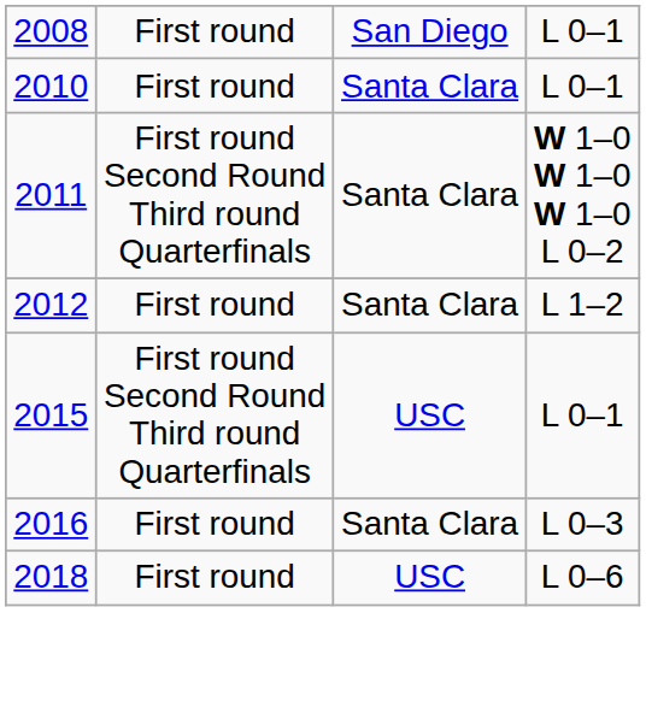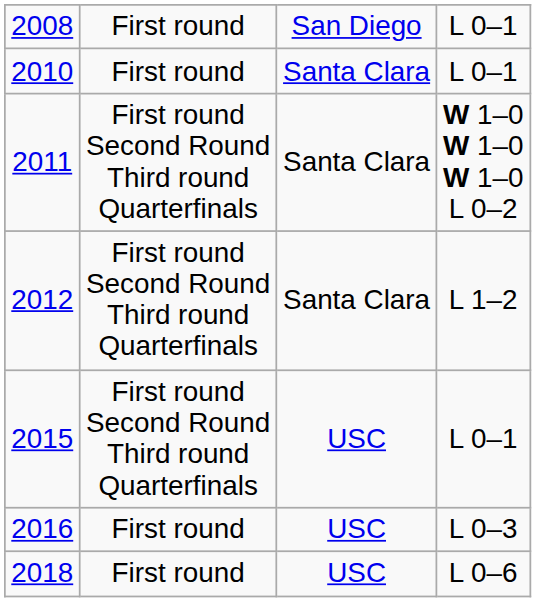 <table class="wikitable">
 <tr align="center">
 <td><a href='#'>2008</a></td>
 <td>First round</td>
 <td><a href='#'>San Diego</a></td>
 <td>L 0–1</td>
 </tr>
 <tr align="center">
 <td><a href='#'>2010</a></td>
 <td>First round</td>
 <td><a href='#'>Santa Clara</a></td>
 <td>L 0–1</td>
 </tr>
 <tr align="center">
 <td><a href='#'>2011</a></td>
 <td>First round<br>Second Round<br>Third round<br>Quarterfinals</td>
 <td>Santa Clara</td>
 <td><strong>W</strong> 1–0<br><strong>W</strong> 1–0<br><strong>W</strong> 1–0<br>L 0–2</td>
 </tr>
 <tr align="center">
 <td><a href='#'>2012</a></td>
-<td>First round</td>
+<td>First round<br>Second Round<br>Third round<br>Quarterfinals</td>
 <td>Santa Clara</td>
 <td>L 1–2</td>
 </tr>
 <tr align="center">
 <td><a href='#'>2015</a></td>
 <td>First round<br>Second Round<br>Third round<br>Quarterfinals</td>
 <td><a href='#'>USC</a></td>
 <td>L 0–1</td>
 </tr>
 <tr align="center">
 <td><a href='#'>2016</a></td>
 <td>First round</td>
-<td>Santa Clara</td>
+<td><a href='#'>USC</a></td>
 <td>L 0–3</td>
 </tr>
 <tr align="center">
 <td><a href='#'>2018</a></td>
 <td>First round</td>
 <td><a href='#'>USC</a></td>
 <td>L 0–6</td>
 </tr>
 </table>
